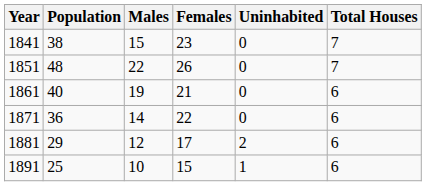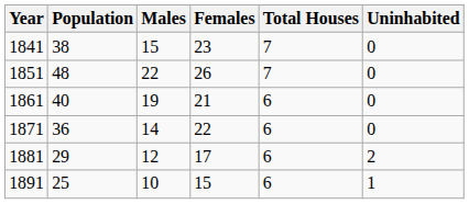 <table class="wikitable">
 <tr>
 <th>Year</th>
 <th>Population</th>
 <th>Males</th>
 <th>Females</th>
+<th>Total Houses</th>
 <th>Uninhabited</th>
-<th>Total Houses</th>
 </tr>
 <tr>
 <td>1841</td>
 <td>38</td>
 <td>15</td>
 <td>23</td>
+<td>7</td>
 <td>0</td>
-<td>7</td>
 </tr>
 <tr>
 <td>1851</td>
 <td>48</td>
 <td>22</td>
 <td>26</td>
+<td>7</td>
 <td>0</td>
-<td>7</td>
 </tr>
 <tr>
 <td>1861</td>
 <td>40</td>
 <td>19</td>
 <td>21</td>
+<td>6</td>
 <td>0</td>
-<td>6</td>
 </tr>
 <tr>
 <td>1871</td>
 <td>36</td>
 <td>14</td>
 <td>22</td>
+<td>6</td>
 <td>0</td>
-<td>6</td>
 </tr>
 <tr>
 <td>1881</td>
 <td>29</td>
 <td>12</td>
 <td>17</td>
+<td>6</td>
 <td>2</td>
-<td>6</td>
 </tr>
 <tr>
 <td>1891</td>
 <td>25</td>
 <td>10</td>
 <td>15</td>
+<td>6</td>
 <td>1</td>
-<td>6</td>
 </tr>
 </table>
